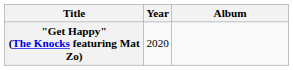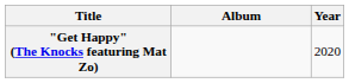 <table class="wikitable plainrowheaders" style="text-align:center;">
 <tr>
 <th scope="col"style="width:12em;">Title</th>
+<th scope="col" style="width:10em;">Album</th>
 <th scope="col">Year</th>
-<th scope="col" style="width:10em;">Album</th>
 </tr>
 <tr>
 <th scope="row">"Get Happy" <br><span>(<a href='#'>The Knocks</a> featuring Mat Zo)</span></th>
+<td></td>
 <td>2020</td>
-<td></td>
 </tr>
 </table>
